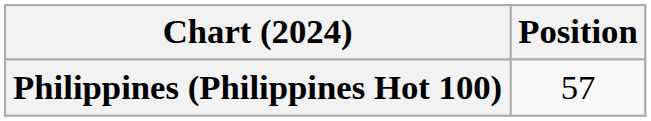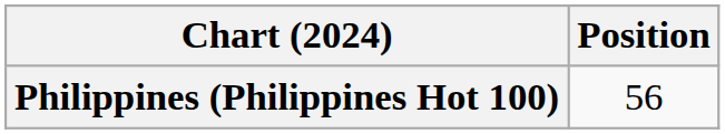 <table class="wikitable sortable plainrowheaders" style="text-align: center">
 <tr>
 <th scope="col">Chart (2024)</th>
 <th scope="col">Position</th>
 </tr>
 <tr>
 <th scope="row">Philippines (Philippines Hot 100)</th>
-<td>57</td>
+<td>56</td>
 </tr>
 </table>
